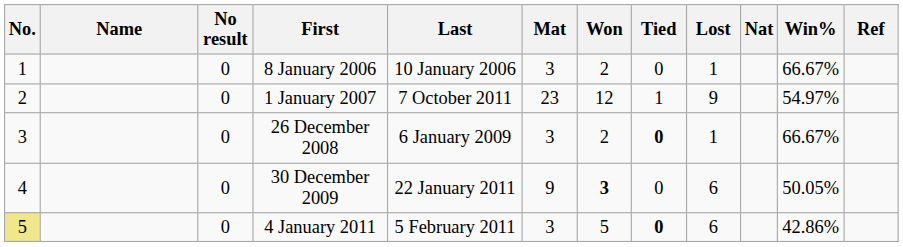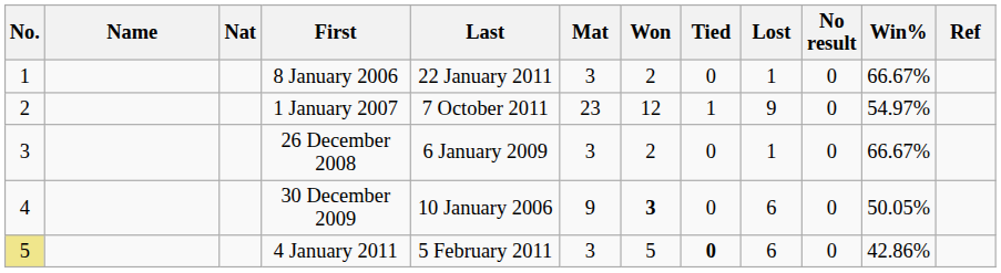 <table class="wikitable sortable">
 <tr>
 <th style="width:20px;">No.</th>
 <th style="width:130px;">Name</th>
-<th width="40">No result</th>
+<th style="width:20px;">Nat</th>
 <th style="width:110px;">First</th>
 <th style="width:110px;">Last</th>
 <th width="40">Mat</th>
 <th width="40">Won</th>
 <th width="40">Tied</th>
 <th width="40">Lost</th>
-<th style="width:20px;">Nat</th>
+<th width="40">No result</th>
 <th width="50">Win%</th>
 <th width="40">Ref</th>
 </tr>
 <tr align=center>
 <td>1</td>
 <td></td>
-<td>0</td>
+<td></td>
 <td>8 January 2006</td>
-<td>10 January 2006</td>
+<td>22 January 2011</td>
 <td>3</td>
 <td>2</td>
 <td>0</td>
 <td>1</td>
-<td></td>
+<td>0</td>
 <td>66.67%</td>
 <td></td>
 </tr>
 <tr align=center>
 <td>2</td>
 <td></td>
-<td>0</td>
+<td></td>
 <td>1 January 2007</td>
 <td>7 October 2011</td>
 <td>23</td>
 <td>12</td>
 <td>1</td>
 <td>9</td>
-<td></td>
+<td>0</td>
 <td>54.97%</td>
 <td></td>
 </tr>
 <tr align=center>
 <td>3</td>
 <td></td>
-<td>0</td>
+<td></td>
 <td>26 December 2008</td>
 <td>6 January 2009</td>
 <td>3</td>
 <td>2</td>
-<td><strong>0</strong></td>
+<td>0</td>
 <td>1</td>
-<td></td>
+<td>0</td>
 <td>66.67%</td>
 <td></td>
 </tr>
 <tr align=center>
 <td>4</td>
 <td></td>
-<td>0</td>
+<td></td>
 <td>30 December 2009</td>
-<td>22 January 2011</td>
+<td>10 January 2006</td>
 <td>9</td>
 <td><strong>3</strong></td>
 <td>0</td>
 <td>6</td>
-<td></td>
+<td>0</td>
 <td>50.05%</td>
 <td></td>
 </tr>
 <tr align=center>
 <td style="background: khaki;">5</td>
 <td></td>
-<td>0</td>
+<td></td>
 <td>4 January 2011</td>
 <td>5 February 2011</td>
 <td>3</td>
 <td>5</td>
 <td><strong>0</strong></td>
 <td>6</td>
-<td></td>
+<td>0</td>
 <td>42.86%</td>
 <td></td>
 </tr>
 </table>
